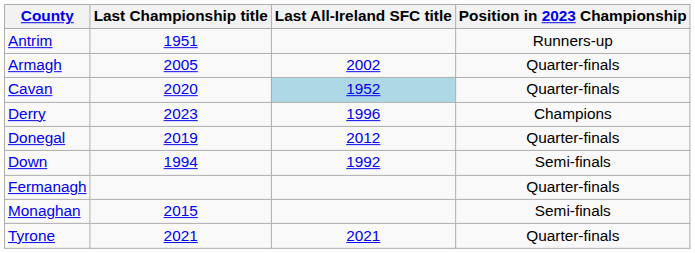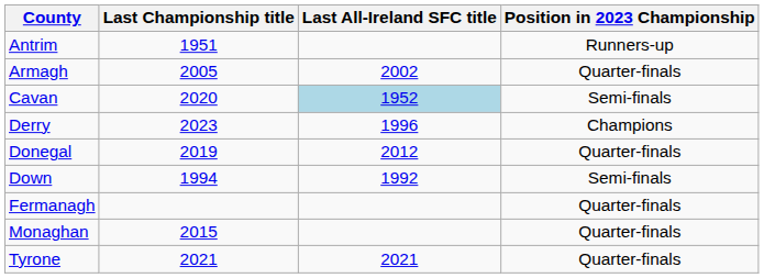 <table class="wikitable sortable" style="text-align:center">
 <tr>
 <th><a href='#'>County</a></th>
 <th>Last Championship title</th>
 <th>Last All-Ireland SFC title</th>
 <th>Position in <a href='#'>2023</a> Championship</th>
 </tr>
 <tr>
 <td style="text-align:left"> <a href='#'>Antrim</a></td>
 <td><a href='#'>1951</a></td>
 <td></td>
 <td>Runners-up</td>
 </tr>
 <tr>
 <td style="text-align:left"> <a href='#'>Armagh</a></td>
 <td><a href='#'>2005</a></td>
 <td><a href='#'>2002</a></td>
 <td>Quarter-finals</td>
 </tr>
 <tr>
 <td style="text-align:left"> <a href='#'>Cavan</a></td>
 <td><a href='#'>2020</a></td>
 <td style="background: lightblue;"><a href='#'>1952</a></td>
-<td>Quarter-finals</td>
+<td>Semi-finals</td>
 </tr>
 <tr>
 <td style="text-align:left"> <a href='#'>Derry</a></td>
 <td><a href='#'>2023</a></td>
 <td><a href='#'>1996</a></td>
 <td>Champions</td>
 </tr>
 <tr>
 <td style="text-align:left"> <a href='#'>Donegal</a></td>
 <td><a href='#'>2019</a></td>
 <td><a href='#'>2012</a></td>
 <td>Quarter-finals</td>
 </tr>
 <tr>
 <td style="text-align:left"> <a href='#'>Down</a></td>
 <td><a href='#'>1994</a></td>
 <td><a href='#'>1992</a></td>
 <td>Semi-finals</td>
 </tr>
 <tr>
 <td style="text-align:left"> <a href='#'>Fermanagh</a></td>
 <td></td>
 <td></td>
 <td>Quarter-finals</td>
 </tr>
 <tr>
 <td style="text-align:left"> <a href='#'>Monaghan</a></td>
 <td><a href='#'>2015</a></td>
 <td></td>
-<td>Semi-finals</td>
+<td>Quarter-finals</td>
 </tr>
 <tr>
 <td style="text-align:left"> <a href='#'>Tyrone</a></td>
 <td><a href='#'>2021</a></td>
 <td><a href='#'>2021</a></td>
 <td>Quarter-finals</td>
 </tr>
 </table>
